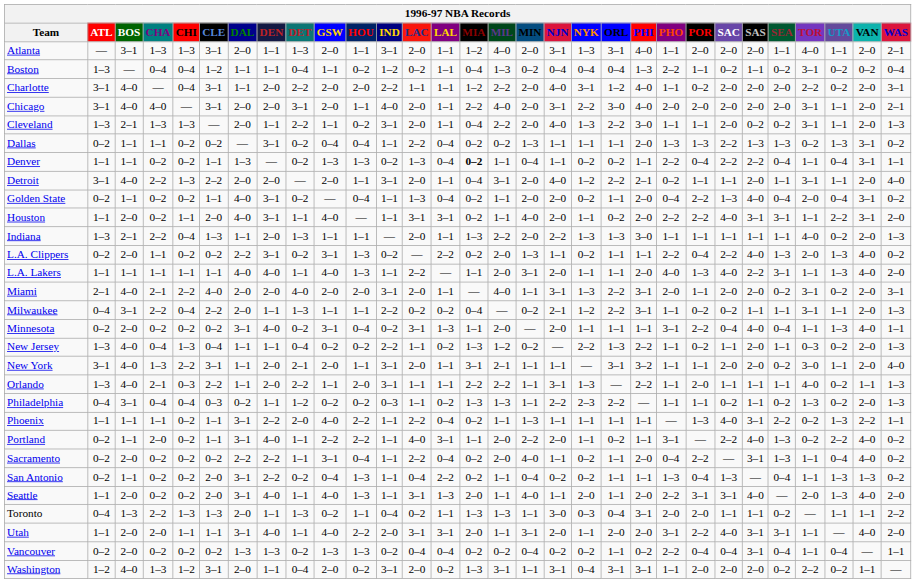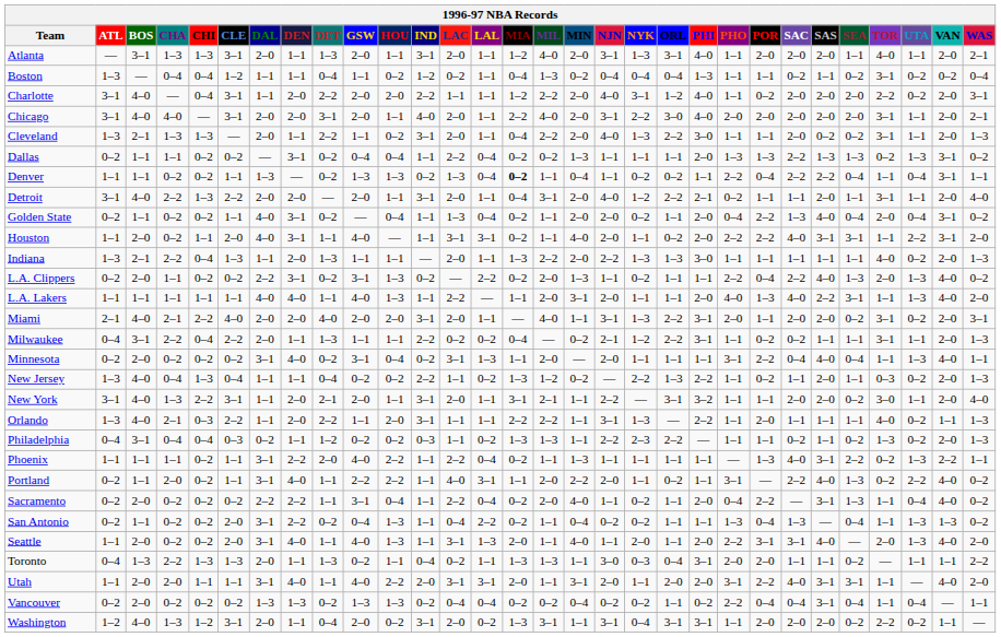 <table class="wikitable" style="font-size:90%; text-align:center;">
 <tr>
 <th colspan=30>1996-97 NBA Records</th>
 </tr>
 <tr>
 <th width=100>Team</th>
 <th style="background:#FF0000;color:#FFFFFF;width=35">ATL</th>
 <th style="background:#006400;color:#FFFFFF;width=35">BOS</th>
 <th style="background:#008080;color:#800080;width=35">CHA</th>
 <th style="background:#FF0000;color:#000000;width=35">CHI</th>
 <th style="background:#000000;color:#5787DC;width=35">CLE</th>
 <th style="background:#00008B;color:#008000;width=35">DAL</th>
 <th style="background:#141A44;color:#BC2224;width=35">DEN</th>
 <th style="background:#0C7674;color:#BB222C;width=35">DET</th>
 <th style="background:#0000FF;color:#FFD700;width=35">GSW</th>
 <th style="background:#002366;color:#FF0000;width=35">HOU</th>
 <th style="background:#000080;color:#FFD700;width=35">IND</th>
 <th style="background:#F9160D;color:#1A2E8B;width=35">LAC</th>
 <th style="background:#800080;color:#FFD700;width=35">LAL</th>
 <th style="background:#000000;color:#8B0000;width=35">MIA</th>
 <th style="background:#00471B;color:#5C378A;width=35">MIL</th>
 <th style="background:#044D80;color:#000000;width=35">MIN</th>
 <th style="background:#DC143C;color:#0000CD;width=35">NJN</th>
 <th style="background:#0000FF;color:#FF8C00;width=35">NYK</th>
 <th style="background:#0000FF;color:#000000;width=35">ORL</th>
 <th style="background:#FF0000;color:#0000FF;width=35">PHI</th>
 <th style="background:#800080;color:#FF4500;width=35">PHO</th>
 <th style="background:#000000;color:#FF0000;width=35">POR</th>
 <th style="background:#6846A8;color:#FFFFFF;width=35">SAC</th>
 <th style="background:#000000;color:#C0C0C0;width=35">SAS</th>
 <th style="background:#005831;color:#992634;width=35">SEA</th>
 <th style="background:#7436BF;color:#BE0F34;width=35">TOR</th>
 <th style="background:#644A9C;color:#149BC7;width=35">UTA</th>
 <th style="background:#0CB2AC;color:#000000;width=35">VAN</th>
 <th style="background:#DC143C;color:#0000CD;width=35">WAS</th>
 </tr>
 <tr>
 <td style="text-align:left;"><a href='#'>Atlanta</a></td>
 <td>—</td>
 <td>3–1</td>
 <td>1–3</td>
 <td>1–3</td>
 <td>3–1</td>
 <td>2–0</td>
 <td>1–1</td>
 <td>1–3</td>
 <td>2–0</td>
 <td>1–1</td>
 <td>3–1</td>
 <td>2–0</td>
 <td>1–1</td>
 <td>1–2</td>
 <td>4–0</td>
 <td>2–0</td>
 <td>3–1</td>
 <td>1–3</td>
 <td>3–1</td>
 <td>4–0</td>
 <td>1–1</td>
 <td>2–0</td>
 <td>2–0</td>
 <td>2–0</td>
 <td>1–1</td>
 <td>4–0</td>
 <td>1–1</td>
 <td>2–0</td>
 <td>2–1</td>
 </tr>
 <tr>
 <td style="text-align:left;"><a href='#'>Boston</a></td>
 <td>1–3</td>
 <td>—</td>
 <td>0–4</td>
 <td>0–4</td>
 <td>1–2</td>
 <td>1–1</td>
 <td>1–1</td>
 <td>0–4</td>
 <td>1–1</td>
 <td>0–2</td>
 <td>1–2</td>
 <td>0–2</td>
 <td>1–1</td>
 <td>0–4</td>
 <td>1–3</td>
 <td>0–2</td>
 <td>0–4</td>
 <td>0–4</td>
 <td>0–4</td>
 <td>1–3</td>
-<td>2–2</td>
+<td>1–1</td>
 <td>1–1</td>
 <td>0–2</td>
 <td>1–1</td>
 <td>0–2</td>
 <td>3–1</td>
 <td>0–2</td>
 <td>0–2</td>
 <td>0–4</td>
 </tr>
 <tr>
 <td style="text-align:left;"><a href='#'>Charlotte</a></td>
 <td>3–1</td>
 <td>4–0</td>
 <td>—</td>
 <td>0–4</td>
 <td>3–1</td>
 <td>1–1</td>
 <td>2–0</td>
 <td>2–2</td>
 <td>2–0</td>
 <td>2–0</td>
 <td>2–2</td>
 <td>1–1</td>
 <td>1–1</td>
 <td>1–2</td>
 <td>2–2</td>
 <td>2–0</td>
 <td>4–0</td>
 <td>3–1</td>
 <td>1–2</td>
 <td>4–0</td>
 <td>1–1</td>
 <td>0–2</td>
 <td>2–0</td>
 <td>2–0</td>
 <td>2–0</td>
 <td>2–2</td>
 <td>0–2</td>
 <td>2–0</td>
 <td>3–1</td>
 </tr>
 <tr>
 <td style="text-align:left;"><a href='#'>Chicago</a></td>
 <td>3–1</td>
 <td>4–0</td>
 <td>4–0</td>
 <td>—</td>
 <td>3–1</td>
 <td>2–0</td>
 <td>2–0</td>
 <td>3–1</td>
 <td>2–0</td>
 <td>1–1</td>
 <td>4–0</td>
 <td>2–0</td>
 <td>1–1</td>
 <td>2–2</td>
 <td>4–0</td>
 <td>2–0</td>
 <td>3–1</td>
 <td>2–2</td>
 <td>3–0</td>
 <td>4–0</td>
 <td>2–0</td>
 <td>2–0</td>
 <td>2–0</td>
 <td>2–0</td>
 <td>2–0</td>
 <td>3–1</td>
 <td>1–1</td>
 <td>2–0</td>
 <td>2–1</td>
 </tr>
 <tr>
 <td style="text-align:left;"><a href='#'>Cleveland</a></td>
 <td>1–3</td>
 <td>2–1</td>
 <td>1–3</td>
 <td>1–3</td>
 <td>—</td>
 <td>2–0</td>
 <td>1–1</td>
 <td>2–2</td>
 <td>1–1</td>
 <td>0–2</td>
 <td>3–1</td>
 <td>2–0</td>
 <td>1–1</td>
 <td>0–4</td>
 <td>2–2</td>
 <td>2–0</td>
 <td>4–0</td>
 <td>1–3</td>
 <td>2–2</td>
 <td>3–0</td>
 <td>1–1</td>
 <td>1–1</td>
 <td>2–0</td>
 <td>0–2</td>
 <td>0–2</td>
 <td>3–1</td>
 <td>1–1</td>
 <td>2–0</td>
 <td>1–3</td>
 </tr>
 <tr>
 <td style="text-align:left;"><a href='#'>Dallas</a></td>
 <td>0–2</td>
 <td>1–1</td>
 <td>1–1</td>
 <td>0–2</td>
 <td>0–2</td>
 <td>—</td>
 <td>3–1</td>
 <td>0–2</td>
 <td>0–4</td>
 <td>0–4</td>
 <td>1–1</td>
 <td>2–2</td>
 <td>0–4</td>
 <td>0–2</td>
 <td>0–2</td>
 <td>1–3</td>
 <td>1–1</td>
 <td>1–1</td>
 <td>1–1</td>
 <td>2–0</td>
 <td>1–3</td>
 <td>1–3</td>
 <td>2–2</td>
 <td>1–3</td>
 <td>1–3</td>
 <td>0–2</td>
 <td>1–3</td>
 <td>3–1</td>
 <td>0–2</td>
 </tr>
 <tr>
 <td style="text-align:left;"><a href='#'>Denver</a></td>
 <td>1–1</td>
 <td>1–1</td>
 <td>0–2</td>
 <td>0–2</td>
 <td>1–1</td>
 <td>1–3</td>
 <td>—</td>
 <td>0–2</td>
 <td>1–3</td>
 <td>1–3</td>
 <td>0–2</td>
 <td>1–3</td>
 <td>0–4</td>
 <td><strong>0–2</strong></td>
 <td>1–1</td>
 <td>0–4</td>
 <td>1–1</td>
 <td>0–2</td>
 <td>0–2</td>
 <td>1–1</td>
 <td>2–2</td>
 <td>0–4</td>
 <td>2–2</td>
 <td>2–2</td>
 <td>0–4</td>
 <td>1–1</td>
 <td>0–4</td>
 <td>3–1</td>
 <td>1–1</td>
 </tr>
 <tr>
 <td style="text-align:left;"><a href='#'>Detroit</a></td>
 <td>3–1</td>
 <td>4–0</td>
 <td>2–2</td>
 <td>1–3</td>
 <td>2–2</td>
 <td>2–0</td>
 <td>2–0</td>
 <td>—</td>
 <td>2–0</td>
 <td>1–1</td>
 <td>3–1</td>
 <td>2–0</td>
 <td>1–1</td>
 <td>0–4</td>
 <td>3–1</td>
 <td>2–0</td>
 <td>4–0</td>
 <td>1–2</td>
 <td>2–2</td>
 <td>2–1</td>
 <td>0–2</td>
 <td>1–1</td>
 <td>1–1</td>
 <td>2–0</td>
 <td>1–1</td>
 <td>3–1</td>
 <td>1–1</td>
 <td>2–0</td>
 <td>4–0</td>
 </tr>
 <tr>
 <td style="text-align:left;"><a href='#'>Golden State</a></td>
 <td>0–2</td>
 <td>1–1</td>
 <td>0–2</td>
 <td>0–2</td>
 <td>1–1</td>
 <td>4–0</td>
 <td>3–1</td>
 <td>0–2</td>
 <td>—</td>
 <td>0–4</td>
 <td>1–1</td>
 <td>1–3</td>
 <td>0–4</td>
 <td>0–2</td>
 <td>1–1</td>
 <td>2–0</td>
 <td>2–0</td>
 <td>0–2</td>
 <td>1–1</td>
 <td>2–0</td>
 <td>0–4</td>
 <td>2–2</td>
 <td>1–3</td>
 <td>4–0</td>
 <td>0–4</td>
 <td>2–0</td>
 <td>0–4</td>
 <td>3–1</td>
 <td>0–2</td>
 </tr>
 <tr>
 <td style="text-align:left;"><a href='#'>Houston</a></td>
 <td>1–1</td>
 <td>2–0</td>
 <td>0–2</td>
 <td>1–1</td>
 <td>2–0</td>
 <td>4–0</td>
 <td>3–1</td>
 <td>1–1</td>
 <td>4–0</td>
 <td>—</td>
 <td>1–1</td>
 <td>3–1</td>
 <td>3–1</td>
 <td>0–2</td>
 <td>1–1</td>
 <td>4–0</td>
 <td>2–0</td>
 <td>1–1</td>
 <td>0–2</td>
 <td>2–0</td>
 <td>2–2</td>
 <td>2–2</td>
 <td>4–0</td>
 <td>3–1</td>
 <td>3–1</td>
 <td>1–1</td>
 <td>2–2</td>
 <td>3–1</td>
 <td>2–0</td>
 </tr>
 <tr>
 <td style="text-align:left;"><a href='#'>Indiana</a></td>
 <td>1–3</td>
 <td>2–1</td>
 <td>2–2</td>
 <td>0–4</td>
 <td>1–3</td>
 <td>1–1</td>
 <td>2–0</td>
 <td>1–3</td>
 <td>1–1</td>
 <td>1–1</td>
 <td>—</td>
 <td>2–0</td>
 <td>1–1</td>
 <td>1–3</td>
 <td>2–2</td>
 <td>2–0</td>
 <td>2–2</td>
 <td>1–3</td>
 <td>1–3</td>
 <td>3–0</td>
 <td>1–1</td>
 <td>1–1</td>
 <td>1–1</td>
 <td>1–1</td>
 <td>1–1</td>
 <td>4–0</td>
 <td>0–2</td>
 <td>2–0</td>
 <td>1–3</td>
 </tr>
 <tr>
 <td style="text-align:left;"><a href='#'>L.A. Clippers</a></td>
 <td>0–2</td>
 <td>2–0</td>
 <td>1–1</td>
 <td>0–2</td>
 <td>0–2</td>
 <td>2–2</td>
 <td>3–1</td>
 <td>0–2</td>
 <td>3–1</td>
 <td>1–3</td>
 <td>0–2</td>
 <td>—</td>
 <td>2–2</td>
 <td>0–2</td>
 <td>2–0</td>
 <td>1–3</td>
 <td>1–1</td>
 <td>0–2</td>
 <td>1–1</td>
 <td>1–1</td>
 <td>2–2</td>
 <td>0–4</td>
 <td>2–2</td>
 <td>4–0</td>
 <td>1–3</td>
 <td>2–0</td>
 <td>1–3</td>
 <td>4–0</td>
 <td>0–2</td>
 </tr>
 <tr>
 <td style="text-align:left;"><a href='#'>L.A. Lakers</a></td>
 <td>1–1</td>
 <td>1–1</td>
 <td>1–1</td>
 <td>1–1</td>
 <td>1–1</td>
 <td>4–0</td>
 <td>4–0</td>
 <td>1–1</td>
 <td>4–0</td>
 <td>1–3</td>
 <td>1–1</td>
 <td>2–2</td>
 <td>—</td>
 <td>1–1</td>
 <td>2–0</td>
 <td>3–1</td>
 <td>2–0</td>
 <td>1–1</td>
 <td>1–1</td>
 <td>2–0</td>
 <td>4–0</td>
 <td>1–3</td>
 <td>4–0</td>
 <td>2–2</td>
 <td>3–1</td>
 <td>1–1</td>
 <td>1–3</td>
 <td>4–0</td>
 <td>2–0</td>
 </tr>
 <tr>
 <td style="text-align:left;"><a href='#'>Miami</a></td>
 <td>2–1</td>
 <td>4–0</td>
 <td>2–1</td>
 <td>2–2</td>
 <td>4–0</td>
 <td>2–0</td>
 <td>2–0</td>
 <td>4–0</td>
 <td>2–0</td>
 <td>2–0</td>
 <td>3–1</td>
 <td>2–0</td>
 <td>1–1</td>
 <td>—</td>
 <td>4–0</td>
 <td>1–1</td>
 <td>3–1</td>
 <td>1–3</td>
 <td>2–2</td>
 <td>3–1</td>
 <td>2–0</td>
 <td>1–1</td>
 <td>2–0</td>
 <td>2–0</td>
 <td>0–2</td>
 <td>3–1</td>
 <td>0–2</td>
 <td>2–0</td>
 <td>3–1</td>
 </tr>
 <tr>
 <td style="text-align:left;"><a href='#'>Milwaukee</a></td>
 <td>0–4</td>
 <td>3–1</td>
 <td>2–2</td>
 <td>0–4</td>
 <td>2–2</td>
 <td>2–0</td>
 <td>1–1</td>
 <td>1–3</td>
 <td>1–1</td>
 <td>1–1</td>
 <td>2–2</td>
 <td>0–2</td>
 <td>0–2</td>
 <td>0–4</td>
 <td>—</td>
 <td>0–2</td>
 <td>2–1</td>
 <td>1–2</td>
 <td>2–2</td>
 <td>3–1</td>
 <td>1–1</td>
 <td>0–2</td>
 <td>0–2</td>
 <td>1–1</td>
 <td>1–1</td>
 <td>3–1</td>
 <td>1–1</td>
 <td>2–0</td>
 <td>1–3</td>
 </tr>
 <tr>
 <td style="text-align:left;"><a href='#'>Minnesota</a></td>
 <td>0–2</td>
 <td>2–0</td>
 <td>0–2</td>
 <td>0–2</td>
 <td>0–2</td>
 <td>3–1</td>
 <td>4–0</td>
 <td>0–2</td>
 <td>3–1</td>
 <td>0–4</td>
 <td>0–2</td>
 <td>3–1</td>
 <td>1–3</td>
 <td>1–1</td>
 <td>2–0</td>
 <td>—</td>
 <td>2–0</td>
 <td>1–1</td>
 <td>1–1</td>
 <td>1–1</td>
 <td>3–1</td>
 <td>2–2</td>
 <td>0–4</td>
 <td>4–0</td>
 <td>0–4</td>
 <td>1–1</td>
 <td>1–3</td>
 <td>4–0</td>
 <td>1–1</td>
 </tr>
 <tr>
 <td style="text-align:left;"><a href='#'>New Jersey</a></td>
 <td>1–3</td>
 <td>4–0</td>
 <td>0–4</td>
 <td>1–3</td>
 <td>0–4</td>
 <td>1–1</td>
 <td>1–1</td>
 <td>0–4</td>
 <td>0–2</td>
 <td>0–2</td>
 <td>2–2</td>
 <td>1–1</td>
 <td>0–2</td>
 <td>1–3</td>
 <td>1–2</td>
 <td>0–2</td>
 <td>—</td>
 <td>2–2</td>
 <td>1–3</td>
 <td>2–2</td>
 <td>1–1</td>
 <td>0–2</td>
 <td>1–1</td>
 <td>2–0</td>
 <td>1–1</td>
 <td>0–3</td>
 <td>0–2</td>
 <td>2–0</td>
 <td>1–3</td>
 </tr>
 <tr>
 <td style="text-align:left;"><a href='#'>New York</a></td>
 <td>3–1</td>
 <td>4–0</td>
 <td>1–3</td>
 <td>2–2</td>
 <td>3–1</td>
 <td>1–1</td>
 <td>2–0</td>
 <td>2–1</td>
 <td>2–0</td>
 <td>1–1</td>
 <td>3–1</td>
 <td>2–0</td>
 <td>1–1</td>
 <td>3–1</td>
 <td>2–1</td>
 <td>1–1</td>
-<td>1–1</td>
+<td>2–2</td>
 <td>—</td>
 <td>3–1</td>
 <td>3–2</td>
 <td>1–1</td>
 <td>1–1</td>
 <td>2–0</td>
 <td>2–0</td>
 <td>0–2</td>
 <td>3–0</td>
 <td>1–1</td>
 <td>2–0</td>
 <td>4–0</td>
 </tr>
 <tr>
 <td style="text-align:left;"><a href='#'>Orlando</a></td>
 <td>1–3</td>
 <td>4–0</td>
 <td>2–1</td>
 <td>0–3</td>
 <td>2–2</td>
 <td>1–1</td>
 <td>2–0</td>
 <td>2–2</td>
 <td>1–1</td>
 <td>2–0</td>
 <td>3–1</td>
 <td>1–1</td>
 <td>1–1</td>
 <td>2–2</td>
 <td>2–2</td>
 <td>1–1</td>
 <td>3–1</td>
 <td>1–3</td>
 <td>—</td>
 <td>2–2</td>
 <td>1–1</td>
 <td>2–0</td>
 <td>1–1</td>
 <td>1–1</td>
 <td>1–1</td>
 <td>4–0</td>
 <td>0–2</td>
 <td>1–1</td>
 <td>1–3</td>
 </tr>
 <tr>
 <td style="text-align:left;"><a href='#'>Philadelphia</a></td>
 <td>0–4</td>
 <td>3–1</td>
 <td>0–4</td>
 <td>0–4</td>
 <td>0–3</td>
 <td>0–2</td>
 <td>1–1</td>
 <td>1–2</td>
 <td>0–2</td>
 <td>0–2</td>
 <td>0–3</td>
 <td>1–1</td>
 <td>0–2</td>
 <td>1–3</td>
 <td>1–3</td>
 <td>1–1</td>
 <td>2–2</td>
 <td>2–3</td>
 <td>2–2</td>
 <td>—</td>
 <td>1–1</td>
 <td>1–1</td>
 <td>0–2</td>
 <td>1–1</td>
 <td>0–2</td>
 <td>1–3</td>
 <td>0–2</td>
 <td>2–0</td>
 <td>1–3</td>
 </tr>
 <tr>
 <td style="text-align:left;"><a href='#'>Phoenix</a></td>
 <td>1–1</td>
 <td>1–1</td>
 <td>1–1</td>
 <td>0–2</td>
 <td>1–1</td>
 <td>3–1</td>
 <td>2–2</td>
 <td>2–0</td>
 <td>4–0</td>
 <td>2–2</td>
 <td>1–1</td>
 <td>2–2</td>
 <td>0–4</td>
 <td>0–2</td>
 <td>1–1</td>
 <td>1–3</td>
 <td>1–1</td>
 <td>1–1</td>
 <td>1–1</td>
 <td>1–1</td>
 <td>—</td>
 <td>1–3</td>
 <td>4–0</td>
 <td>3–1</td>
 <td>2–2</td>
 <td>0–2</td>
 <td>1–3</td>
 <td>2–2</td>
 <td>1–1</td>
 </tr>
 <tr>
 <td style="text-align:left;"><a href='#'>Portland</a></td>
 <td>0–2</td>
 <td>1–1</td>
 <td>2–0</td>
 <td>0–2</td>
 <td>1–1</td>
 <td>3–1</td>
 <td>4–0</td>
 <td>1–1</td>
 <td>2–2</td>
 <td>2–2</td>
 <td>1–1</td>
 <td>4–0</td>
 <td>3–1</td>
 <td>1–1</td>
 <td>2–0</td>
 <td>2–2</td>
 <td>2–0</td>
 <td>1–1</td>
 <td>0–2</td>
 <td>1–1</td>
 <td>3–1</td>
 <td>—</td>
 <td>2–2</td>
 <td>4–0</td>
 <td>1–3</td>
 <td>0–2</td>
 <td>2–2</td>
 <td>4–0</td>
 <td>0–2</td>
 </tr>
 <tr>
 <td style="text-align:left;"><a href='#'>Sacramento</a></td>
 <td>0–2</td>
 <td>2–0</td>
 <td>0–2</td>
 <td>0–2</td>
 <td>0–2</td>
 <td>2–2</td>
 <td>2–2</td>
 <td>1–1</td>
 <td>3–1</td>
 <td>0–4</td>
 <td>1–1</td>
 <td>2–2</td>
 <td>0–4</td>
 <td>0–2</td>
 <td>2–0</td>
 <td>4–0</td>
 <td>1–1</td>
 <td>0–2</td>
 <td>1–1</td>
 <td>2–0</td>
 <td>0–4</td>
 <td>2–2</td>
 <td>—</td>
 <td>3–1</td>
 <td>1–3</td>
 <td>1–1</td>
 <td>0–4</td>
 <td>4–0</td>
 <td>0–2</td>
 </tr>
 <tr>
 <td style="text-align:left;"><a href='#'>San Antonio</a></td>
 <td>0–2</td>
 <td>1–1</td>
 <td>0–2</td>
 <td>0–2</td>
 <td>2–0</td>
 <td>3–1</td>
 <td>2–2</td>
 <td>0–2</td>
 <td>0–4</td>
 <td>1–3</td>
 <td>1–1</td>
 <td>0–4</td>
 <td>2–2</td>
 <td>0–2</td>
 <td>1–1</td>
 <td>0–4</td>
 <td>0–2</td>
 <td>0–2</td>
 <td>1–1</td>
 <td>1–1</td>
 <td>1–3</td>
 <td>0–4</td>
 <td>1–3</td>
 <td>—</td>
 <td>0–4</td>
 <td>1–1</td>
 <td>1–3</td>
 <td>1–3</td>
 <td>0–2</td>
 </tr>
 <tr>
 <td style="text-align:left;"><a href='#'>Seattle</a></td>
 <td>1–1</td>
 <td>2–0</td>
 <td>0–2</td>
 <td>0–2</td>
 <td>2–0</td>
 <td>3–1</td>
 <td>4–0</td>
 <td>1–1</td>
 <td>4–0</td>
 <td>1–3</td>
 <td>1–1</td>
 <td>3–1</td>
 <td>1–3</td>
 <td>2–0</td>
 <td>1–1</td>
 <td>4–0</td>
 <td>1–1</td>
 <td>2–0</td>
 <td>1–1</td>
 <td>2–0</td>
 <td>2–2</td>
 <td>3–1</td>
 <td>3–1</td>
 <td>4–0</td>
 <td>—</td>
 <td>2–0</td>
 <td>1–3</td>
 <td>4–0</td>
 <td>2–0</td>
 </tr>
 <tr>
 <td style="text-align:left;">Toronto</td>
 <td>0–4</td>
 <td>1–3</td>
 <td>2–2</td>
 <td>1–3</td>
 <td>1–3</td>
 <td>2–0</td>
 <td>1–1</td>
 <td>1–3</td>
 <td>0–2</td>
 <td>1–1</td>
 <td>0–4</td>
 <td>0–2</td>
 <td>1–1</td>
 <td>1–3</td>
 <td>1–3</td>
 <td>1–1</td>
 <td>3–0</td>
 <td>0–3</td>
 <td>0–4</td>
 <td>3–1</td>
 <td>2–0</td>
 <td>2–0</td>
 <td>1–1</td>
 <td>1–1</td>
 <td>0–2</td>
 <td>—</td>
 <td>1–1</td>
 <td>1–1</td>
 <td>2–2</td>
 </tr>
 <tr>
 <td style="text-align:left;"><a href='#'>Utah</a></td>
 <td>1–1</td>
 <td>2–0</td>
 <td>2–0</td>
 <td>1–1</td>
 <td>1–1</td>
 <td>3–1</td>
 <td>4–0</td>
 <td>1–1</td>
 <td>4–0</td>
 <td>2–2</td>
 <td>2–0</td>
 <td>3–1</td>
 <td>3–1</td>
 <td>2–0</td>
 <td>1–1</td>
 <td>3–1</td>
 <td>2–0</td>
 <td>1–1</td>
 <td>2–0</td>
 <td>2–0</td>
 <td>3–1</td>
 <td>2–2</td>
 <td>4–0</td>
 <td>3–1</td>
 <td>3–1</td>
 <td>1–1</td>
 <td>—</td>
 <td>4–0</td>
 <td>2–0</td>
 </tr>
 <tr>
 <td style="text-align:left;"><a href='#'>Vancouver</a></td>
 <td>0–2</td>
 <td>2–0</td>
 <td>0–2</td>
 <td>0–2</td>
 <td>0–2</td>
 <td>1–3</td>
 <td>1–3</td>
 <td>0–2</td>
 <td>1–3</td>
 <td>1–3</td>
 <td>0–2</td>
 <td>0–4</td>
 <td>0–4</td>
 <td>0–2</td>
 <td>0–2</td>
 <td>0–4</td>
 <td>0–2</td>
 <td>0–2</td>
 <td>1–1</td>
 <td>0–2</td>
 <td>2–2</td>
 <td>0–4</td>
 <td>0–4</td>
 <td>3–1</td>
 <td>0–4</td>
 <td>1–1</td>
 <td>0–4</td>
 <td>—</td>
 <td>1–1</td>
 </tr>
 <tr>
 <td style="text-align:left;"><a href='#'>Washington</a></td>
 <td>1–2</td>
 <td>4–0</td>
 <td>1–3</td>
 <td>1–2</td>
 <td>3–1</td>
 <td>2–0</td>
 <td>1–1</td>
 <td>0–4</td>
 <td>2–0</td>
 <td>0–2</td>
 <td>3–1</td>
 <td>2–0</td>
 <td>0–2</td>
 <td>1–3</td>
 <td>3–1</td>
 <td>1–1</td>
 <td>3–1</td>
 <td>0–4</td>
 <td>3–1</td>
 <td>3–1</td>
 <td>1–1</td>
 <td>2–0</td>
 <td>2–0</td>
 <td>2–0</td>
 <td>0–2</td>
 <td>2–2</td>
 <td>0–2</td>
 <td>1–1</td>
 <td>—</td>
 </tr>
 </table>
